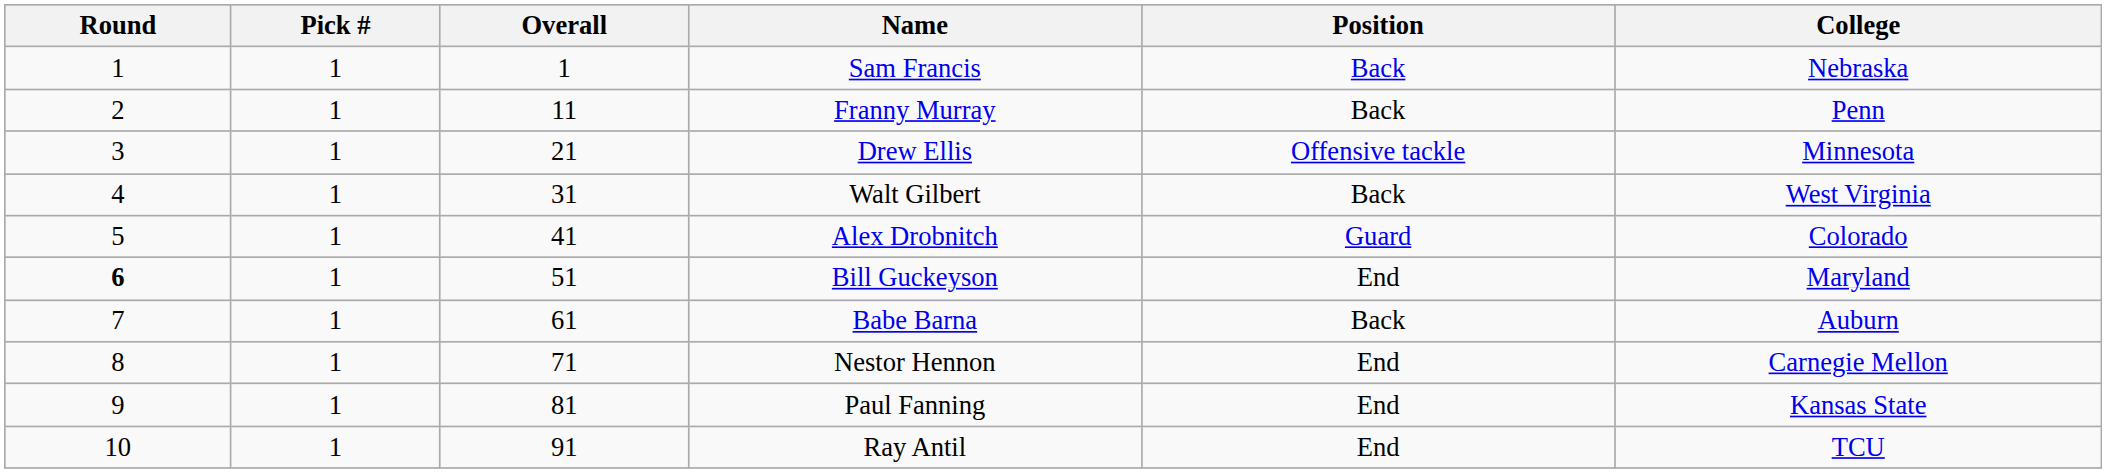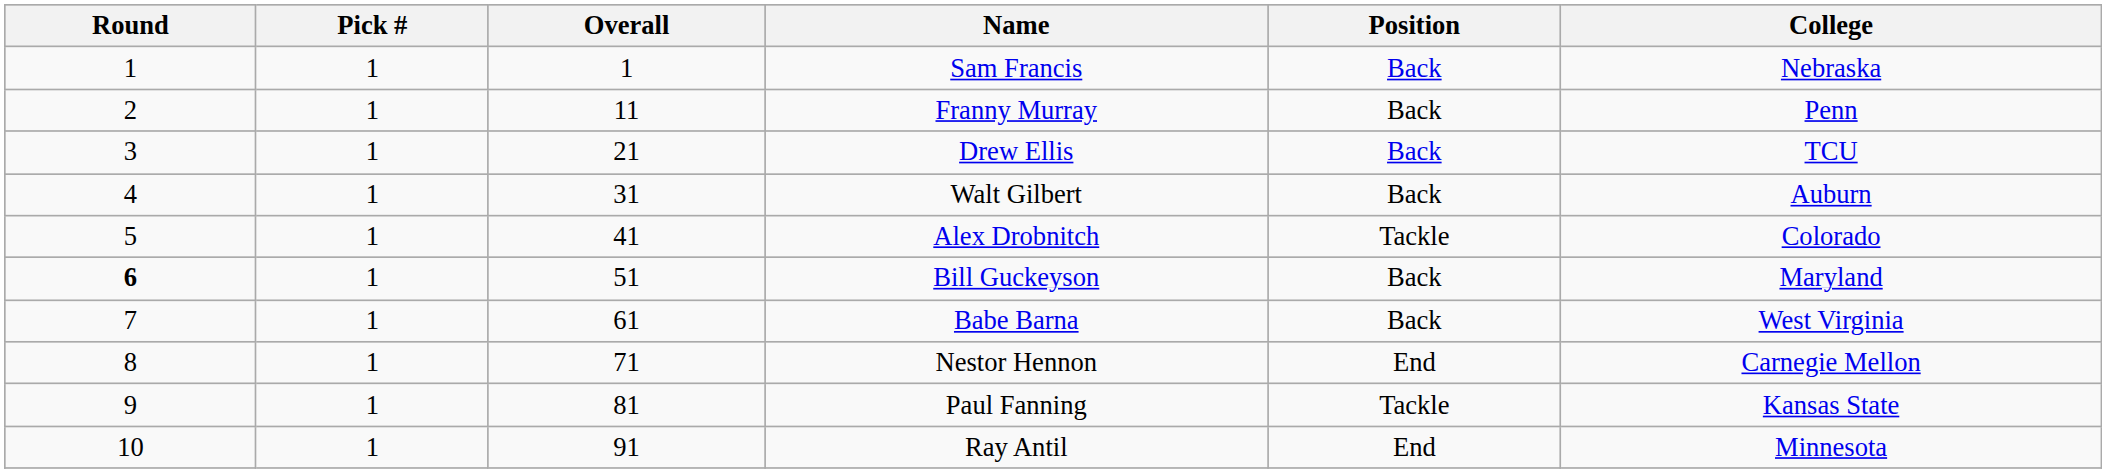 <table class="wikitable sortable sortable" style="width: 100%; text-align:center">
 <tr>
 <th>Round</th>
 <th>Pick #</th>
 <th>Overall</th>
 <th>Name</th>
 <th>Position</th>
 <th>College</th>
 </tr>
 <tr>
 <td>1</td>
 <td>1</td>
 <td>1</td>
 <td><a href='#'>Sam Francis</a></td>
 <td><a href='#'>Back</a></td>
 <td><a href='#'>Nebraska</a></td>
 </tr>
 <tr>
 <td>2</td>
 <td>1</td>
 <td>11</td>
 <td><a href='#'>Franny Murray</a></td>
 <td>Back</td>
 <td><a href='#'>Penn</a></td>
 </tr>
 <tr>
 <td>3</td>
 <td>1</td>
 <td>21</td>
 <td><a href='#'>Drew Ellis</a></td>
-<td><a href='#'>Offensive tackle</a></td>
-<td><a href='#'>Minnesota</a></td>
+<td><a href='#'>Back</a></td>
+<td><a href='#'>TCU</a></td>
 </tr>
 <tr>
 <td>4</td>
 <td>1</td>
 <td>31</td>
 <td>Walt Gilbert</td>
 <td>Back</td>
-<td><a href='#'>West Virginia</a></td>
+<td><a href='#'>Auburn</a></td>
 </tr>
 <tr>
 <td>5</td>
 <td>1</td>
 <td>41</td>
 <td><a href='#'>Alex Drobnitch</a></td>
-<td><a href='#'>Guard</a></td>
+<td>Tackle</td>
 <td><a href='#'>Colorado</a></td>
 </tr>
 <tr>
 <td><strong>6</strong></td>
 <td>1</td>
 <td>51</td>
 <td><a href='#'>Bill Guckeyson</a></td>
-<td>End</td>
+<td>Back</td>
 <td><a href='#'>Maryland</a></td>
 </tr>
 <tr>
 <td>7</td>
 <td>1</td>
 <td>61</td>
 <td><a href='#'>Babe Barna</a></td>
 <td>Back</td>
-<td><a href='#'>Auburn</a></td>
+<td><a href='#'>West Virginia</a></td>
 </tr>
 <tr>
 <td>8</td>
 <td>1</td>
 <td>71</td>
 <td>Nestor Hennon</td>
 <td>End</td>
 <td><a href='#'>Carnegie Mellon</a></td>
 </tr>
 <tr>
 <td>9</td>
 <td>1</td>
 <td>81</td>
 <td>Paul Fanning</td>
-<td>End</td>
+<td>Tackle</td>
 <td><a href='#'>Kansas State</a></td>
 </tr>
 <tr>
 <td>10</td>
 <td>1</td>
 <td>91</td>
 <td>Ray Antil</td>
 <td>End</td>
-<td><a href='#'>TCU</a></td>
+<td><a href='#'>Minnesota</a></td>
 </tr>
 </table>
